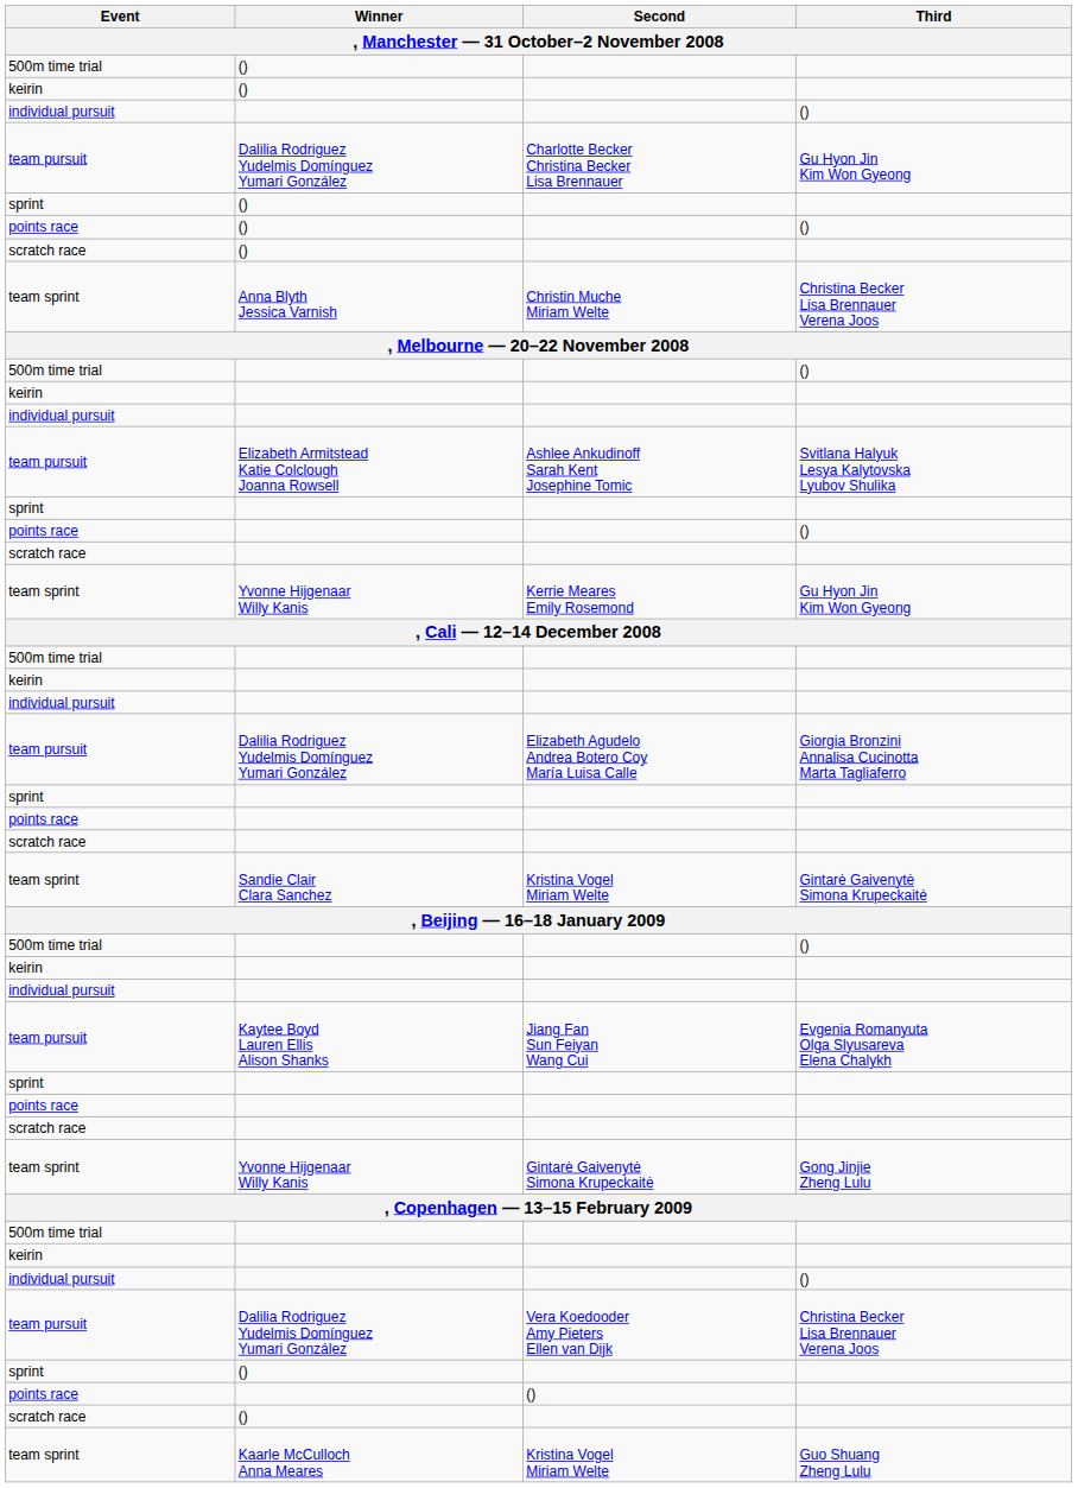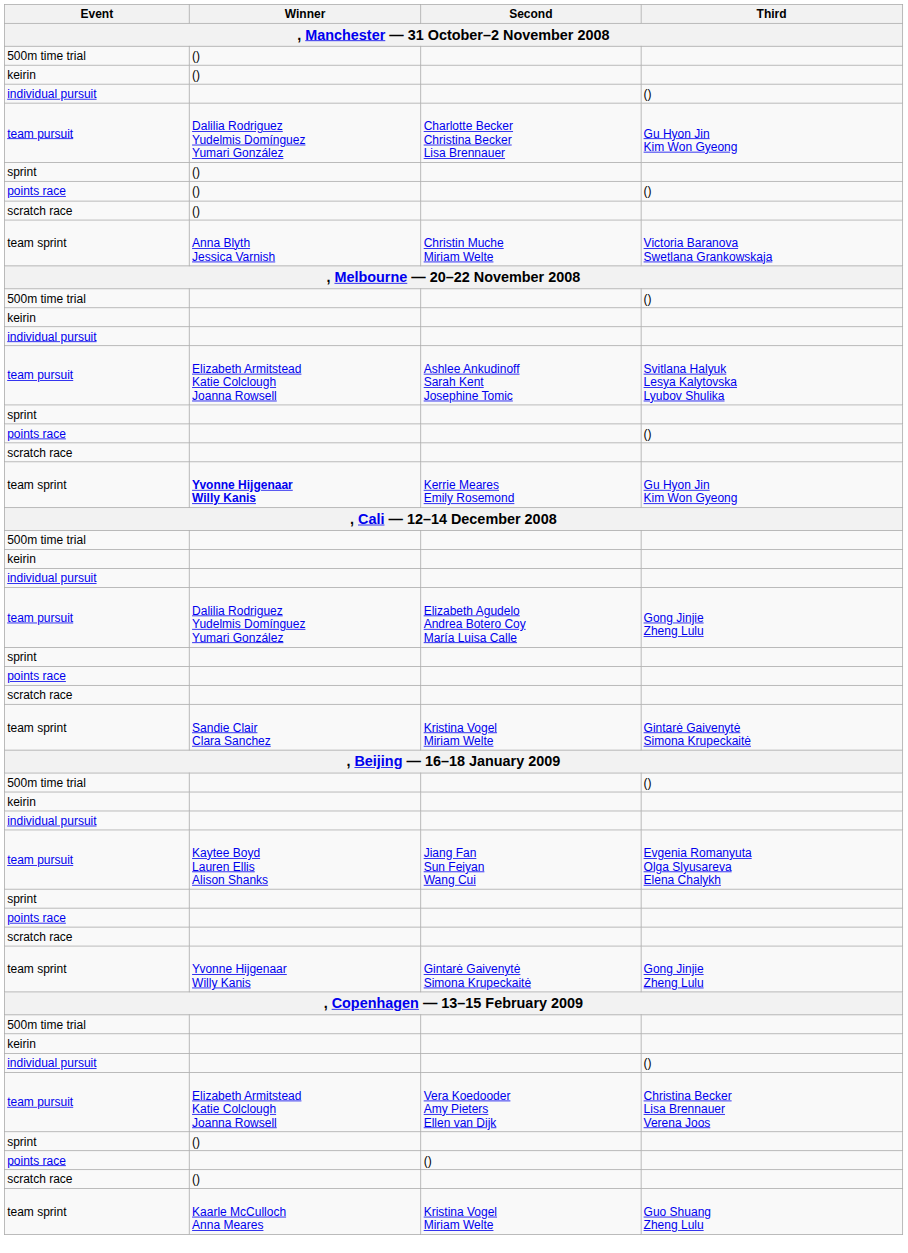 <table class=wikitable style="font-size:95%" width="90%">
 <tr>
 <th>Event</th>
 <th>Winner</th>
 <th>Second</th>
 <th>Third</th>
 </tr>
 <tr>
 <th colspan=4><big>, <a href='#'>Manchester</a> — 31 October–2 November 2008</big></th>
 </tr>
 <tr>
 <td>500m time trial</td>
 <td>  ()</td>
 <td></td>
 <td></td>
 </tr>
 <tr>
 <td>keirin</td>
 <td>  ()</td>
 <td></td>
 <td></td>
 </tr>
 <tr>
 <td><a href='#'>individual pursuit</a></td>
 <td></td>
 <td></td>
 <td>  ()</td>
 </tr>
 <tr>
 <td><a href='#'>team pursuit</a></td>
 <td><br><a href='#'>Dalilia Rodriguez</a><br><a href='#'>Yudelmis Domínguez</a><br><a href='#'>Yumari González</a></td>
 <td><br><a href='#'>Charlotte Becker</a><br><a href='#'>Christina Becker</a><br><a href='#'>Lisa Brennauer</a></td>
 <td><br><a href='#'>Gu Hyon Jin</a><br><a href='#'>Kim Won Gyeong</a></td>
 </tr>
 <tr>
 <td>sprint</td>
 <td>  ()</td>
 <td></td>
 <td></td>
 </tr>
 <tr>
 <td><a href='#'>points race</a></td>
 <td>  ()</td>
 <td></td>
 <td>  ()</td>
 </tr>
 <tr>
 <td>scratch race</td>
 <td>  ()</td>
 <td></td>
 <td></td>
 </tr>
 <tr>
 <td>team sprint</td>
 <td><br><a href='#'>Anna Blyth</a><br><a href='#'>Jessica Varnish</a></td>
 <td><br><a href='#'>Christin Muche</a><br><a href='#'>Miriam Welte</a></td>
-<td><br><a href='#'>Christina Becker</a><br><a href='#'>Lisa Brennauer</a><br><a href='#'>Verena Joos</a></td>
+<td><br><a href='#'>Victoria Baranova</a><br><a href='#'>Swetlana Grankowskaja</a></td>
 </tr>
 <tr bgcolor="#EFEFEF" align="left">
 <th colspan=4><big>, <a href='#'>Melbourne</a> — 20–22 November 2008</big></th>
 </tr>
 <tr>
 <td>500m time trial</td>
 <td></td>
 <td></td>
 <td>  ()</td>
 </tr>
 <tr>
 <td>keirin</td>
 <td></td>
 <td></td>
 <td></td>
 </tr>
 <tr>
 <td><a href='#'>individual pursuit</a><br></td>
 <td></td>
 <td></td>
 <td></td>
 </tr>
 <tr>
 <td><a href='#'>team pursuit</a></td>
 <td><br><a href='#'>Elizabeth Armitstead</a><br><a href='#'>Katie Colclough</a><br><a href='#'>Joanna Rowsell</a></td>
 <td><br><a href='#'>Ashlee Ankudinoff</a><br><a href='#'>Sarah Kent</a><br><a href='#'>Josephine Tomic</a></td>
 <td><br><a href='#'>Svitlana Halyuk</a><br><a href='#'>Lesya Kalytovska</a><br><a href='#'>Lyubov Shulika</a></td>
 </tr>
 <tr>
 <td>sprint</td>
 <td></td>
 <td></td>
 <td></td>
 </tr>
 <tr>
 <td><a href='#'>points race</a><br></td>
 <td></td>
 <td></td>
 <td>  ()</td>
 </tr>
 <tr>
 <td>scratch race<br></td>
 <td></td>
 <td></td>
 <td></td>
 </tr>
 <tr>
 <td>team sprint</td>
-<td><br><a href='#'>Yvonne Hijgenaar</a><br><a href='#'>Willy Kanis</a></td>
+<td><strong><br><a href='#'>Yvonne Hijgenaar</a><br><a href='#'>Willy Kanis</a></strong></td>
 <td><br><a href='#'>Kerrie Meares</a><br><a href='#'>Emily Rosemond</a></td>
 <td><br><a href='#'>Gu Hyon Jin</a><br><a href='#'>Kim Won Gyeong</a></td>
 </tr>
 <tr bgcolor="#EFEFEF" align="left">
 <th colspan=4><big>, <a href='#'>Cali</a> — 12–14 December 2008</big></th>
 </tr>
 <tr>
 <td>500m time trial</td>
 <td></td>
 <td></td>
 <td></td>
 </tr>
 <tr>
 <td>keirin</td>
 <td></td>
 <td></td>
 <td></td>
 </tr>
 <tr>
 <td><a href='#'>individual pursuit</a><br></td>
 <td></td>
 <td></td>
 <td></td>
 </tr>
 <tr>
 <td><a href='#'>team pursuit</a></td>
 <td><br><a href='#'>Dalilia Rodriguez</a><br><a href='#'>Yudelmis Domínguez</a><br><a href='#'>Yumari González</a></td>
 <td><br><a href='#'>Elizabeth Agudelo</a><br><a href='#'>Andrea Botero Coy</a><br><a href='#'>María Luisa Calle</a></td>
-<td><br><a href='#'>Giorgia Bronzini</a><br><a href='#'>Annalisa Cucinotta</a><br><a href='#'>Marta Tagliaferro</a></td>
+<td><br><a href='#'>Gong Jinjie</a><br><a href='#'>Zheng Lulu</a></td>
 </tr>
 <tr>
 <td>sprint</td>
 <td></td>
 <td></td>
 <td></td>
 </tr>
 <tr>
 <td><a href='#'>points race</a></td>
 <td></td>
 <td></td>
 <td></td>
 </tr>
 <tr>
 <td>scratch race</td>
 <td></td>
 <td></td>
 <td></td>
 </tr>
 <tr>
 <td>team sprint</td>
 <td><br><a href='#'>Sandie Clair</a><br><a href='#'>Clara Sanchez</a></td>
 <td><br><a href='#'>Kristina Vogel</a><br><a href='#'>Miriam Welte</a></td>
 <td><br><a href='#'>Gintarė Gaivenytė</a><br><a href='#'>Simona Krupeckaitė</a></td>
 </tr>
 <tr bgcolor="#EFEFEF" align="left">
 <th colspan=4><big>, <a href='#'>Beijing</a> — 16–18 January 2009</big></th>
 </tr>
 <tr>
 <td>500m time trial</td>
 <td></td>
 <td></td>
 <td>  ()</td>
 </tr>
 <tr>
 <td>keirin</td>
 <td></td>
 <td></td>
 <td></td>
 </tr>
 <tr>
 <td><a href='#'>individual pursuit</a><br></td>
 <td></td>
 <td></td>
 <td></td>
 </tr>
 <tr>
 <td><a href='#'>team pursuit</a></td>
 <td><br><a href='#'>Kaytee Boyd</a><br><a href='#'>Lauren Ellis</a><br><a href='#'>Alison Shanks</a></td>
 <td><br><a href='#'>Jiang Fan</a><br><a href='#'>Sun Feiyan</a><br><a href='#'>Wang Cui</a></td>
 <td><br><a href='#'>Evgenia Romanyuta</a><br><a href='#'>Olga Slyusareva</a><br><a href='#'>Elena Chalykh</a></td>
 </tr>
 <tr>
 <td>sprint</td>
 <td></td>
 <td></td>
 <td></td>
 </tr>
 <tr>
 <td><a href='#'>points race</a></td>
 <td></td>
 <td></td>
 <td></td>
 </tr>
 <tr>
 <td>scratch race</td>
 <td></td>
 <td></td>
 <td></td>
 </tr>
 <tr>
 <td>team sprint</td>
 <td><br><a href='#'>Yvonne Hijgenaar</a><br><a href='#'>Willy Kanis</a></td>
 <td><br><a href='#'>Gintarė Gaivenytė</a><br><a href='#'>Simona Krupeckaitė</a></td>
 <td><br><a href='#'>Gong Jinjie</a><br><a href='#'>Zheng Lulu</a></td>
 </tr>
 <tr bgcolor="#EFEFEF" align="left">
 <th colspan=4><big>, <a href='#'>Copenhagen</a> — 13–15 February 2009</big></th>
 </tr>
 <tr>
 <td>500m time trial</td>
 <td></td>
 <td></td>
 <td></td>
 </tr>
 <tr>
 <td>keirin</td>
 <td></td>
 <td></td>
 <td></td>
 </tr>
 <tr>
 <td><a href='#'>individual pursuit</a><br></td>
 <td></td>
 <td></td>
 <td>  ()</td>
 </tr>
 <tr>
 <td><a href='#'>team pursuit</a><br></td>
-<td><br><a href='#'>Dalilia Rodriguez</a><br><a href='#'>Yudelmis Domínguez</a><br><a href='#'>Yumari González</a></td>
+<td> <br><a href='#'>Elizabeth Armitstead</a><br><a href='#'>Katie Colclough</a><br><a href='#'>Joanna Rowsell</a></td>
 <td><br><a href='#'>Vera Koedooder</a><br><a href='#'>Amy Pieters</a><br><a href='#'>Ellen van Dijk</a></td>
 <td><br><a href='#'>Christina Becker</a><br><a href='#'>Lisa Brennauer</a><br><a href='#'>Verena Joos</a></td>
 </tr>
 <tr>
 <td>sprint</td>
 <td>  ()</td>
 <td></td>
 <td></td>
 </tr>
 <tr>
 <td><a href='#'>points race</a><br></td>
 <td></td>
 <td>  ()</td>
 <td></td>
 </tr>
 <tr>
 <td>scratch race</td>
 <td>  ()</td>
 <td></td>
 <td></td>
 </tr>
 <tr>
 <td>team sprint</td>
 <td><br><a href='#'>Kaarle McCulloch</a><br><a href='#'>Anna Meares</a></td>
 <td><br><a href='#'>Kristina Vogel</a><br><a href='#'>Miriam Welte</a></td>
 <td><br><a href='#'>Guo Shuang</a><br><a href='#'>Zheng Lulu</a></td>
 </tr>
 </table>
